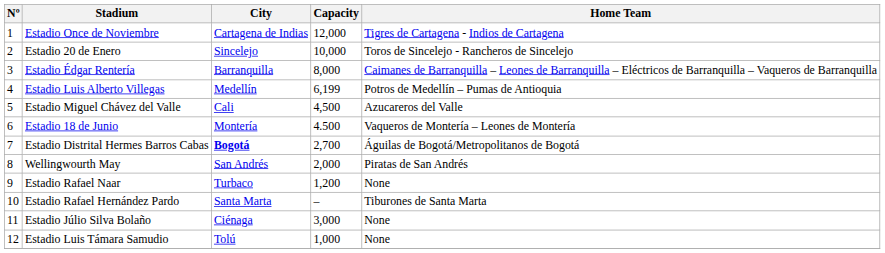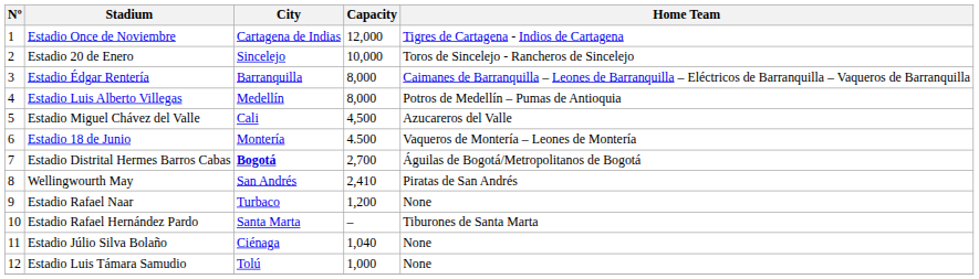 <table class="wikitable">
 <tr>
 <th>Nº</th>
 <th>Stadium</th>
 <th>City</th>
 <th>Capacity</th>
 <th>Home Team</th>
 </tr>
 <tr bgcolor="ffffff">
 <td>1</td>
 <td><a href='#'>Estadio Once de Noviembre</a></td>
 <td><a href='#'>Cartagena de Indias</a></td>
 <td>12,000</td>
 <td><a href='#'>Tigres de Cartagena</a> - <a href='#'>Indios de Cartagena</a></td>
 </tr>
 <tr bgcolor="ffffff">
 <td>2</td>
 <td>Estadio 20 de Enero</td>
 <td><a href='#'>Sincelejo</a></td>
 <td>10,000</td>
 <td>Toros de Sincelejo - Rancheros de Sincelejo</td>
 </tr>
 <tr bgcolor="ffffff">
 <td>3</td>
 <td><a href='#'>Estadio Édgar Rentería</a></td>
 <td><a href='#'>Barranquilla</a></td>
 <td>8,000</td>
 <td><a href='#'>Caimanes de Barranquilla</a> – <a href='#'>Leones de Barranquilla</a> – Eléctricos de Barranquilla – Vaqueros de Barranquilla</td>
 </tr>
 <tr bgcolor="ffffff">
 <td>4</td>
 <td><a href='#'>Estadio Luis Alberto Villegas</a></td>
 <td><a href='#'>Medellín</a></td>
-<td>6,199</td>
+<td>8,000</td>
 <td>Potros de Medellín – Pumas de Antioquia</td>
 </tr>
 <tr bgcolor="ffffff">
 <td>5</td>
 <td>Estadio Miguel Chávez del Valle</td>
 <td><a href='#'>Cali</a></td>
 <td>4,500</td>
 <td>Azucareros del Valle</td>
 </tr>
 <tr bgcolor="ffffff">
 <td>6</td>
 <td><a href='#'>Estadio 18 de Junio</a></td>
 <td><a href='#'>Montería</a></td>
 <td>4.500</td>
 <td>Vaqueros de  Montería – Leones de Montería</td>
 </tr>
 <tr bgcolor="ffffff">
 <td>7</td>
 <td>Estadio Distrital Hermes Barros Cabas</td>
 <td><strong><a href='#'>Bogotá</a></strong></td>
 <td>2,700</td>
 <td>Águilas de Bogotá/Metropolitanos de Bogotá</td>
 </tr>
 <tr bgcolor="ffffff">
 <td>8</td>
 <td>Wellingwourth May</td>
 <td><a href='#'>San Andrés</a></td>
-<td>2,000</td>
+<td>2,410</td>
 <td>Piratas de San Andrés</td>
 </tr>
 <tr bgcolor="ffffff">
 <td>9</td>
 <td>Estadio Rafael Naar</td>
 <td><a href='#'>Turbaco</a></td>
 <td>1,200</td>
 <td>None</td>
 </tr>
 <tr bgcolor="ffffff">
 <td>10</td>
 <td>Estadio Rafael Hernández Pardo</td>
 <td><a href='#'>Santa Marta</a></td>
 <td>–</td>
 <td>Tiburones de Santa Marta</td>
 </tr>
 <tr bgcolor="ffffff">
 <td>11</td>
 <td>Estadio Júlio Silva Bolaño</td>
 <td><a href='#'>Ciénaga</a></td>
-<td>3,000</td>
+<td>1,040</td>
 <td>None</td>
 </tr>
 <tr bgcolor="ffffff">
 <td>12</td>
 <td>Estadio Luis Támara Samudio</td>
 <td><a href='#'>Tolú</a></td>
 <td>1,000</td>
 <td>None</td>
 </tr>
 <tr bgcolor="ffffff">
 </tr>
 </table>
